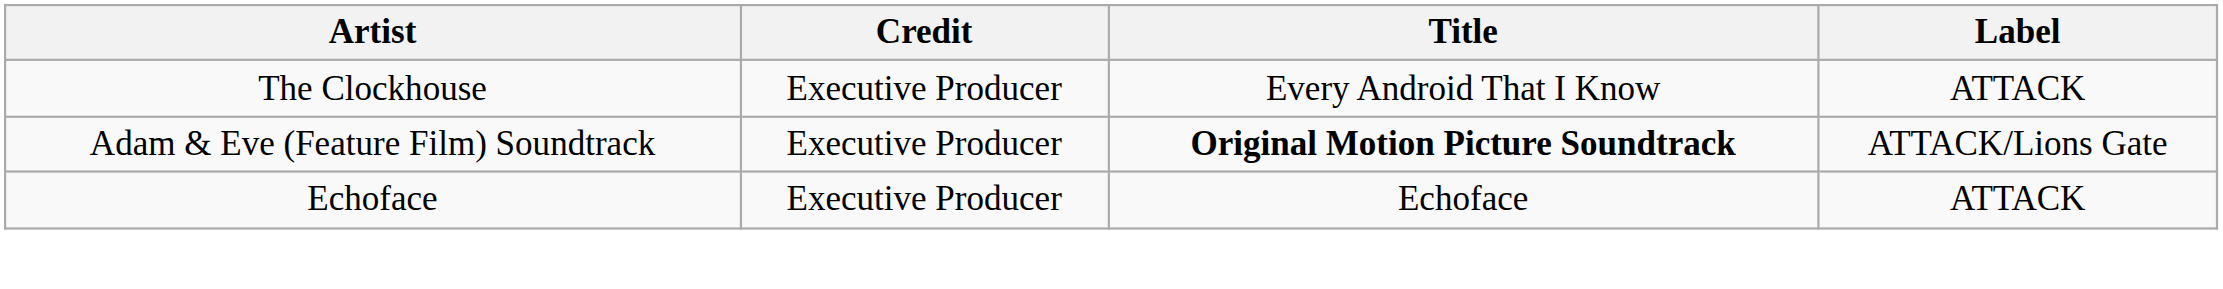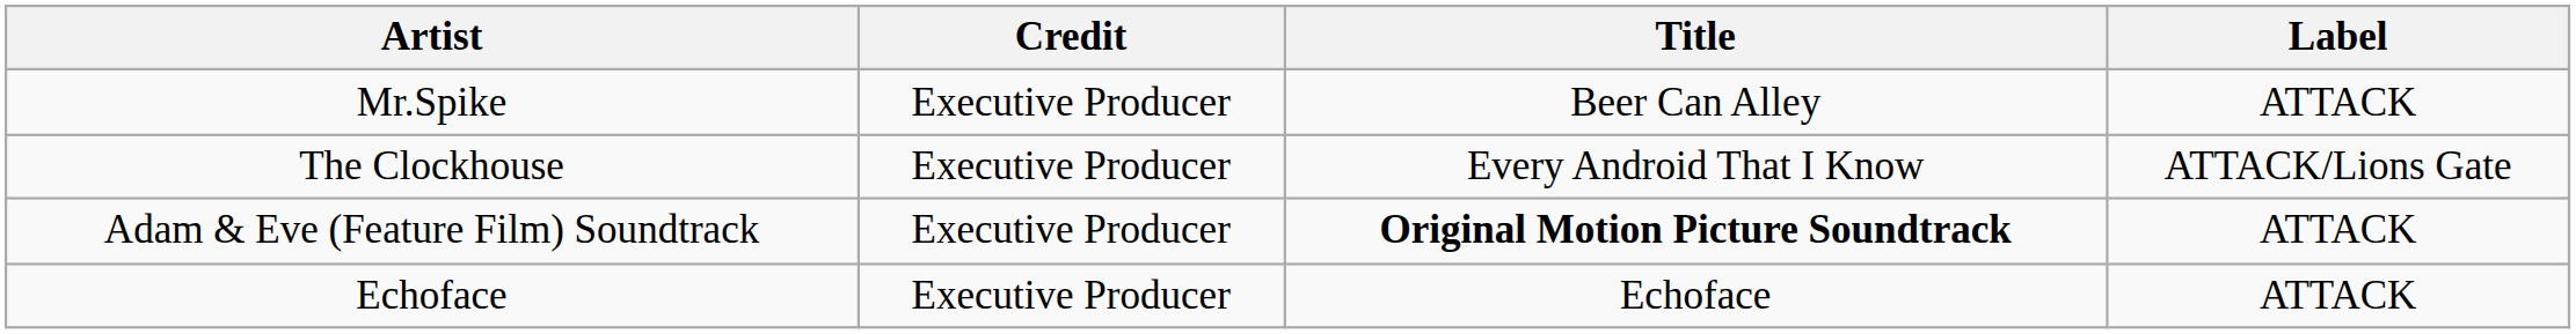 <table class="wikitable" style="text-align:center; width:80%;">
 <tr>
 <th scope=col>Artist</th>
 <th scope=col>Credit</th>
 <th scope=col>Title</th>
 <th scope=col>Label</th>
 </tr>
 <tr>
+<td>Mr.Spike</td>
+<td>Executive Producer</td>
+<td>Beer Can Alley</td>
+<td>ATTACK</td>
+</tr>
+<tr>
 <td>The Clockhouse</td>
 <td>Executive Producer</td>
 <td>Every Android That I Know</td>
-<td>ATTACK</td>
+<td>ATTACK/Lions Gate</td>
 </tr>
 <tr>
 <td>Adam & Eve (Feature Film) Soundtrack</td>
 <td>Executive Producer</td>
 <td><strong>Original Motion Picture Soundtrack</strong></td>
-<td>ATTACK/Lions Gate</td>
+<td>ATTACK</td>
 </tr>
 <tr>
 <td>Echoface</td>
 <td>Executive Producer</td>
 <td>Echoface</td>
 <td>ATTACK</td>
 </tr>
 </table>
